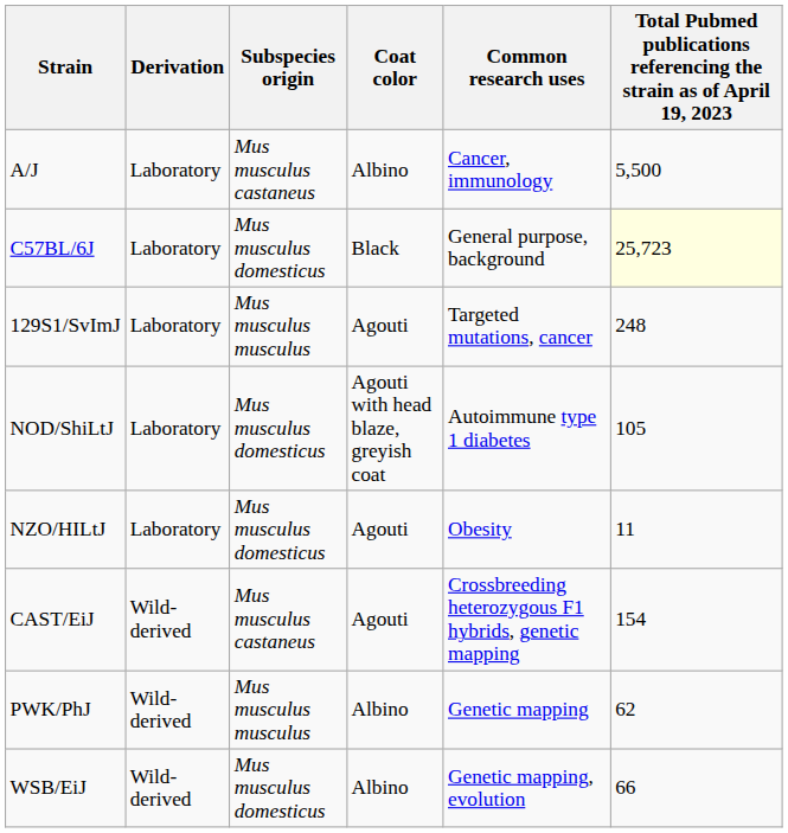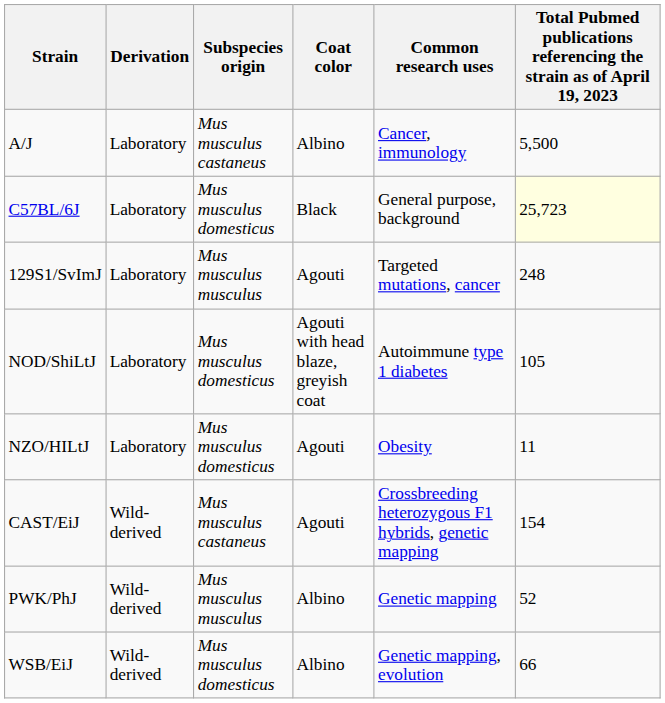 <table class="wikitable">
 <tr>
 <th>Strain</th>
 <th>Derivation</th>
 <th>Subspecies origin</th>
 <th>Coat color</th>
 <th>Common research uses</th>
 <th>Total Pubmed publications referencing the strain as of April 19, 2023</th>
 </tr>
 <tr>
 <td>A/J</td>
 <td>Laboratory</td>
 <td><em>Mus musculus castaneus</em></td>
 <td>Albino</td>
 <td><a href='#'>Cancer</a>, <a href='#'>immunology</a></td>
 <td>5,500</td>
 </tr>
 <tr>
 <td><a href='#'>C57BL/6J</a></td>
 <td>Laboratory</td>
 <td><em>Mus musculus domesticus</em></td>
 <td>Black</td>
 <td>General purpose, background</td>
 <td style="background: lightyellow;">25,723</td>
 </tr>
 <tr>
 <td>129S1/SvImJ</td>
 <td>Laboratory</td>
 <td><em>Mus musculus musculus</em> </td>
 <td>Agouti</td>
 <td>Targeted <a href='#'>mutations</a>, <a href='#'>cancer</a></td>
 <td>248</td>
 </tr>
 <tr>
 <td>NOD/ShiLtJ</td>
 <td>Laboratory</td>
 <td><em>Mus musculus domesticus</em></td>
 <td>Agouti with head blaze, greyish coat</td>
 <td>Autoimmune <a href='#'>type 1 diabetes</a></td>
 <td>105</td>
 </tr>
 <tr>
 <td>NZO/HILtJ</td>
 <td>Laboratory</td>
 <td><em>Mus musculus domesticus</em></td>
 <td>Agouti</td>
 <td><a href='#'>Obesity</a></td>
 <td>11</td>
 </tr>
 <tr>
 <td>CAST/EiJ</td>
 <td>Wild-derived</td>
 <td><em>Mus musculus castaneus</em></td>
 <td>Agouti</td>
 <td><a href='#'>Crossbreeding heterozygous F1 hybrids</a>, <a href='#'>genetic mapping</a></td>
 <td>154</td>
 </tr>
 <tr>
 <td>PWK/PhJ</td>
 <td>Wild-derived</td>
 <td><em>Mus musculus musculus</em> </td>
 <td>Albino</td>
 <td><a href='#'>Genetic mapping</a></td>
-<td>62</td>
+<td>52</td>
 </tr>
 <tr>
 <td>WSB/EiJ</td>
 <td>Wild-derived</td>
 <td><em>Mus musculus domesticus</em></td>
 <td>Albino</td>
 <td><a href='#'>Genetic mapping</a>, <a href='#'>evolution</a></td>
 <td>66</td>
 </tr>
 </table>
